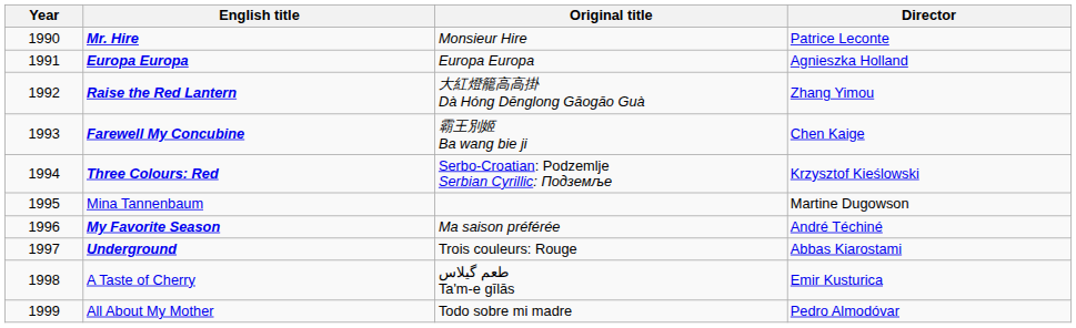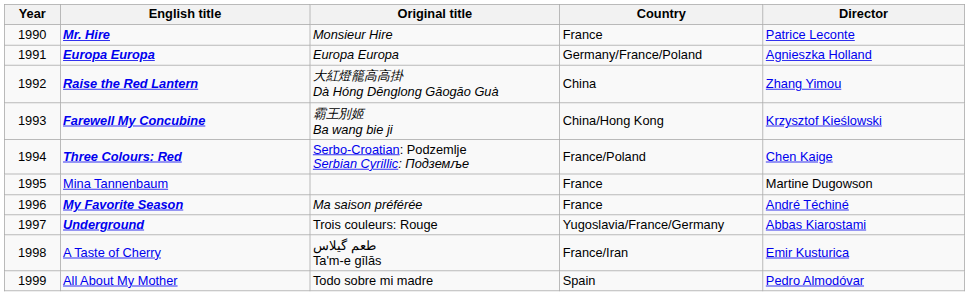 <table class="wikitable" width="95%" cellpadding="5">
 <tr>
 <th width="050"><strong>Year</strong></th>
 <th width="250"><strong>English title</strong></th>
 <th width="250"><strong>Original title</strong></th>
+<th width="150"><strong>Country</strong></th>
 <th width="200"><strong>Director</strong></th>
 </tr>
 <tr>
 <td style="text-align:center;">1990</td>
 <td><strong><em><a href='#'>Mr. Hire</a></em></strong></td>
 <td><em>Monsieur Hire</em></td>
+<td>France</td>
 <td><a href='#'>Patrice Leconte</a></td>
 </tr>
 <tr>
 <td style="text-align:center;">1991</td>
 <td><strong><em><a href='#'>Europa Europa</a></em></strong></td>
 <td><em>Europa Europa</em></td>
+<td>Germany/France/Poland</td>
 <td><a href='#'>Agnieszka Holland</a></td>
 </tr>
 <tr>
 <td style="text-align:center;">1992</td>
 <td><strong><em><a href='#'>Raise the Red Lantern</a></em></strong></td>
 <td><em>大紅燈籠高高掛</em><br><em>Dà Hóng Dēnglong Gāogāo Guà</em></td>
+<td>China</td>
 <td><a href='#'>Zhang Yimou</a></td>
 </tr>
 <tr>
 <td style="text-align:center;">1993</td>
 <td><strong><em><a href='#'>Farewell My Concubine</a></em></strong></td>
 <td><em>霸王別姬</em><br><em>Ba wang bie ji</em></td>
-<td><a href='#'>Chen Kaige</a></td>
+<td>China/Hong Kong</td>
+<td><a href='#'>Krzysztof Kieślowski</a></td>
 </tr>
 <tr>
 <td style="text-align:center;">1994</td>
 <td><strong> <em><a href='#'>Three Colours: Red</a><strong><em></td>
 <td><a href='#'>Serbo-Croatian</a>: </em>Podzemlje<em><br><a href='#'>Serbian Cyrillic</a>: Подземље</td>
-<td><a href='#'>Krzysztof Kieślowski</a></td>
+<td>France/Poland</td>
+<td><a href='#'>Chen Kaige</a></td>
 </tr>
 <tr>
 <td style="text-align:center;">1995</td>
 <td></strong> </em><a href='#'>Mina Tannenbaum</a></em></strong></td>
 <td></td>
+<td>France</td>
 <td>Martine Dugowson</td>
 </tr>
 <tr>
 <td style="text-align:center;">1996</td>
 <td><strong><em><a href='#'>My Favorite Season</a></em></strong></td>
 <td><em>Ma saison préférée</em></td>
+<td>France</td>
 <td><a href='#'>André Téchiné</a></td>
 </tr>
 <tr>
 <td style="text-align:center;">1997</td>
 <td><strong> <em><a href='#'>Underground</a><strong><em></td>
 <td></em>Trois couleurs: Rouge<em></td>
+<td>Yugoslavia/France/Germany</td>
 <td><a href='#'>Abbas Kiarostami</a></td>
 </tr>
 <tr>
 <td style="text-align:center;">1998</td>
 <td></em></strong><a href='#'>A Taste of Cherry</a><strong><em></td>
 <td></em>طعم گيلاس <em><br></em>Ta'm-e gīlās<em></td>
+<td>France/Iran</td>
 <td><a href='#'>Emir Kusturica</a></td>
 </tr>
 <tr>
 <td style="text-align:center;">1999</td>
 <td></em></strong><a href='#'>All About My Mother</a><strong><em></td>
 <td></em>Todo sobre mi madre<em></td>
+<td>Spain</td>
 <td><a href='#'>Pedro Almodóvar</a></td>
 </tr>
 </table>
